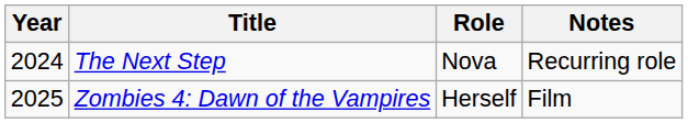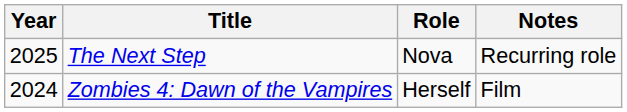 <table class="wikitable">
 <tr>
 <th>Year</th>
 <th>Title</th>
 <th>Role</th>
 <th>Notes</th>
 </tr>
 <tr>
-<td>2024</td>
+<td>2025</td>
 <td><em><a href='#'>The Next Step</a></em></td>
 <td>Nova</td>
 <td>Recurring role</td>
 </tr>
 <tr>
-<td>2025</td>
+<td>2024</td>
 <td><em><a href='#'>Zombies 4: Dawn of the Vampires</a></em></td>
 <td>Herself</td>
 <td>Film</td>
 </tr>
 </table>
